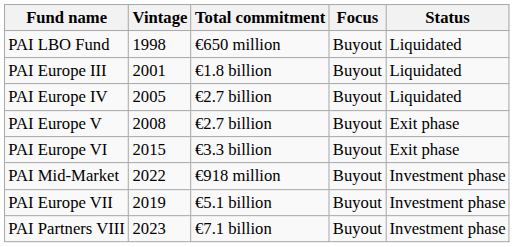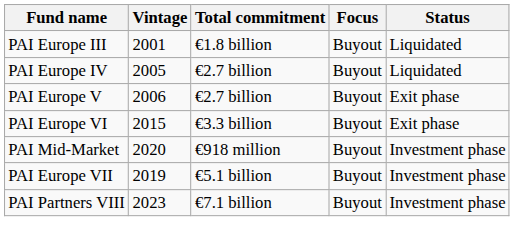 <table class="wikitable">
 <tr>
 <th>Fund name</th>
 <th>Vintage</th>
 <th>Total commitment</th>
 <th>Focus</th>
 <th>Status</th>
-</tr>
-<tr>
-<td>PAI LBO Fund</td>
-<td>1998</td>
-<td>€650 million</td>
-<td>Buyout</td>
-<td>Liquidated</td>
 </tr>
 <tr>
 <td>PAI Europe III</td>
 <td>2001</td>
 <td>€1.8 billion</td>
 <td>Buyout</td>
 <td>Liquidated</td>
 </tr>
 <tr>
 <td>PAI Europe IV</td>
 <td>2005</td>
 <td>€2.7 billion</td>
 <td>Buyout</td>
 <td>Liquidated</td>
 </tr>
 <tr>
 <td>PAI Europe V</td>
-<td>2008</td>
+<td>2006</td>
 <td>€2.7 billion</td>
 <td>Buyout</td>
 <td>Exit phase</td>
 </tr>
 <tr>
 <td>PAI Europe VI</td>
 <td>2015</td>
 <td>€3.3 billion</td>
 <td>Buyout</td>
 <td>Exit phase</td>
 </tr>
 <tr>
 <td>PAI Mid-Market</td>
-<td>2022</td>
+<td>2020</td>
 <td>€918 million</td>
 <td>Buyout</td>
 <td>Investment phase</td>
 </tr>
 <tr>
 <td>PAI Europe VII</td>
 <td>2019</td>
 <td>€5.1 billion</td>
 <td>Buyout</td>
 <td>Investment phase</td>
 </tr>
 <tr>
 <td>PAI Partners VIII</td>
 <td>2023</td>
 <td>€7.1 billion</td>
 <td>Buyout</td>
 <td>Investment phase</td>
 </tr>
 </table>
